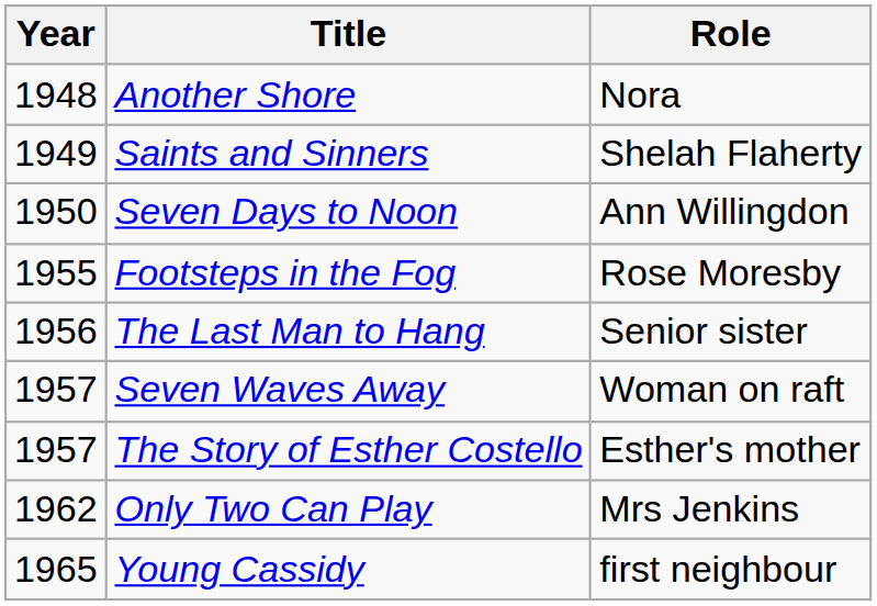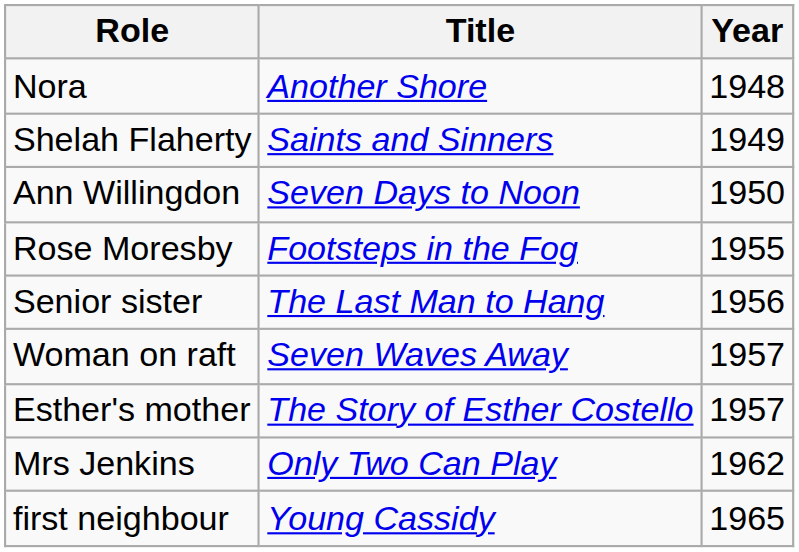 <table class="wikitable">
 <tr>
+<th>Role</th>
+<th>Title</th>
 <th>Year</th>
-<th>Title</th>
-<th>Role</th>
 </tr>
 <tr>
+<td>Nora</td>
+<td><em><a href='#'>Another Shore</a></em></td>
 <td>1948</td>
-<td><em><a href='#'>Another Shore</a></em></td>
-<td>Nora</td>
 </tr>
 <tr>
+<td>Shelah Flaherty</td>
+<td><em><a href='#'>Saints and Sinners</a></em></td>
 <td>1949</td>
-<td><em><a href='#'>Saints and Sinners</a></em></td>
-<td>Shelah Flaherty</td>
 </tr>
 <tr>
+<td>Ann Willingdon</td>
+<td><em><a href='#'>Seven Days to Noon</a></em></td>
 <td>1950</td>
-<td><em><a href='#'>Seven Days to Noon</a></em></td>
-<td>Ann Willingdon</td>
 </tr>
 <tr>
+<td>Rose Moresby</td>
+<td><em><a href='#'>Footsteps in the Fog</a></em></td>
 <td>1955</td>
-<td><em><a href='#'>Footsteps in the Fog</a></em></td>
-<td>Rose Moresby</td>
 </tr>
 <tr>
+<td>Senior sister</td>
+<td><em><a href='#'>The Last Man to Hang</a></em></td>
 <td>1956</td>
-<td><em><a href='#'>The Last Man to Hang</a></em></td>
-<td>Senior sister</td>
 </tr>
 <tr>
+<td>Woman on raft</td>
+<td><em><a href='#'>Seven Waves Away</a></em></td>
 <td>1957</td>
-<td><em><a href='#'>Seven Waves Away</a></em></td>
-<td>Woman on raft</td>
 </tr>
 <tr>
+<td>Esther's mother</td>
+<td><em><a href='#'>The Story of Esther Costello</a></em></td>
 <td>1957</td>
-<td><em><a href='#'>The Story of Esther Costello</a></em></td>
-<td>Esther's mother</td>
 </tr>
 <tr>
+<td>Mrs Jenkins</td>
+<td><em><a href='#'>Only Two Can Play</a></em></td>
 <td>1962</td>
-<td><em><a href='#'>Only Two Can Play</a></em></td>
-<td>Mrs Jenkins</td>
 </tr>
 <tr>
+<td>first neighbour</td>
+<td><em><a href='#'>Young Cassidy</a></em></td>
 <td>1965</td>
-<td><em><a href='#'>Young Cassidy</a></em></td>
-<td>first neighbour</td>
 </tr>
 </table>
